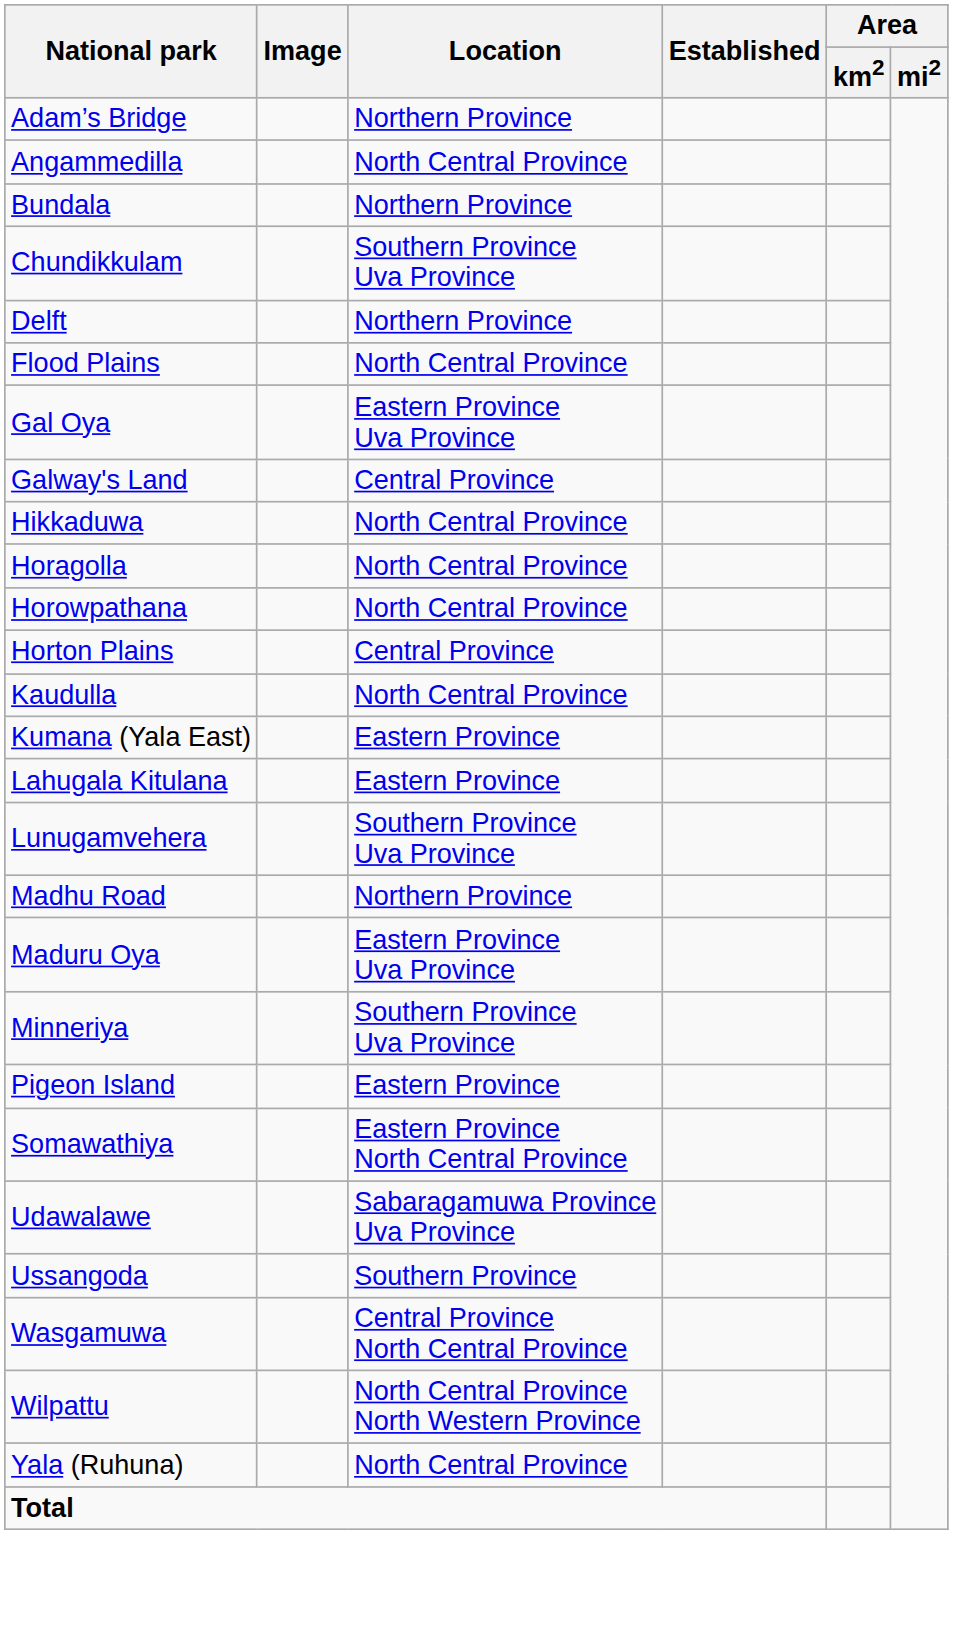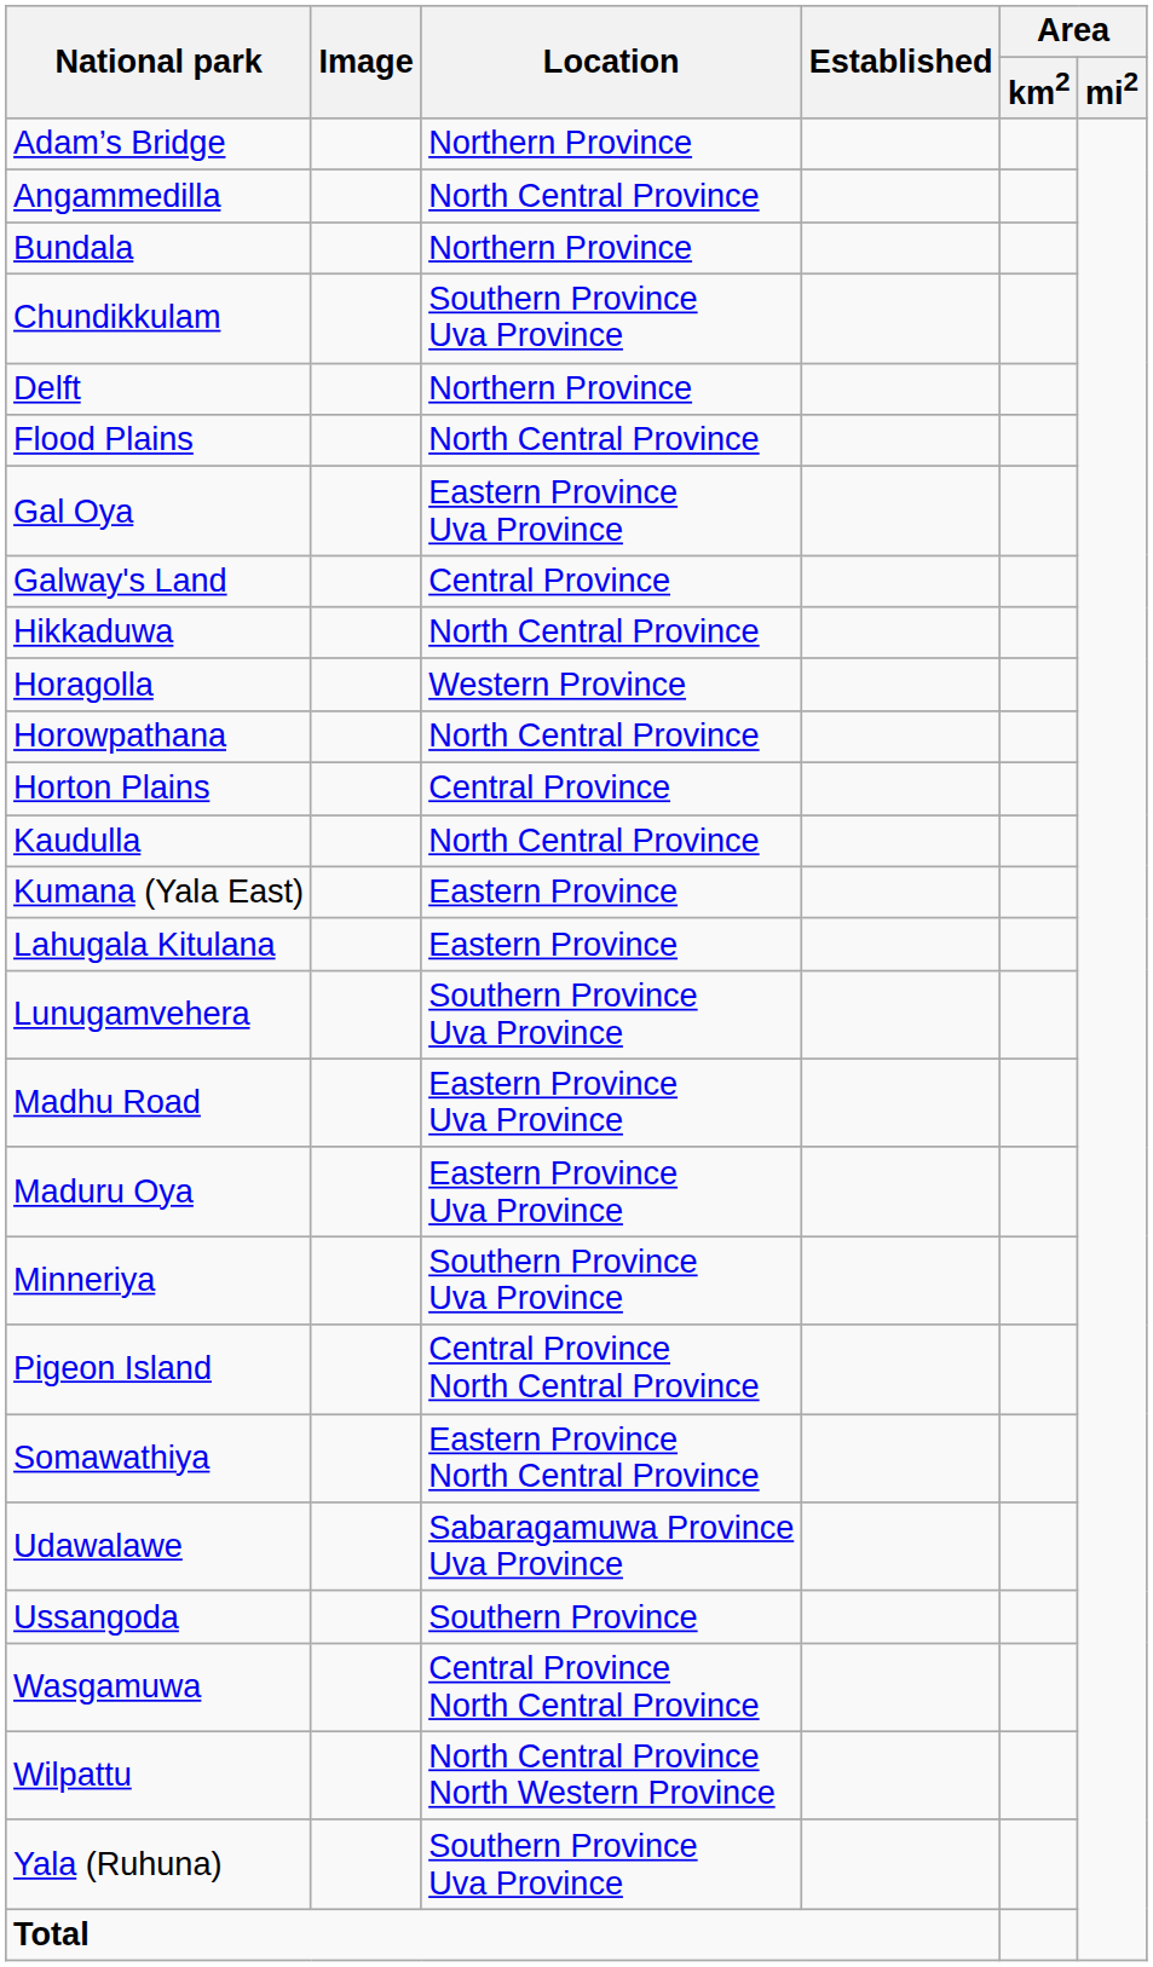 <table class="wikitable plainrowheaders sortable" style="font-size:100%; text-align:left;">
 <tr>
 <th rowspan=2>National park</th>
 <th rowspan=2>Image</th>
 <th rowspan=2>Location</th>
 <th rowspan=2>Established<br></th>
 <th colspan=2>Area</th>
 </tr>
 <tr>
 <th>km<sup>2</sup></th>
 <th>mi<sup>2</sup></th>
 </tr>
 <tr>
 <td><a href='#'>Adam’s Bridge</a></td>
 <td></td>
 <td><a href='#'>Northern Province</a></td>
 <td align=center></td>
 <td></td>
 </tr>
 <tr>
 <td><a href='#'>Angammedilla</a></td>
 <td></td>
 <td><a href='#'>North Central Province</a></td>
 <td align=center></td>
 <td></td>
 </tr>
 <tr>
 <td><a href='#'>Bundala</a></td>
 <td></td>
 <td><a href='#'>Northern Province</a></td>
 <td align=center></td>
 <td></td>
 </tr>
 <tr>
 <td><a href='#'>Chundikkulam</a></td>
 <td></td>
 <td><a href='#'>Southern Province</a><br><a href='#'>Uva Province</a></td>
 <td align=center></td>
 <td></td>
 </tr>
 <tr>
 <td><a href='#'>Delft</a></td>
 <td></td>
 <td><a href='#'>Northern Province</a></td>
 <td align=center></td>
 <td></td>
 </tr>
 <tr>
 <td><a href='#'>Flood Plains</a></td>
 <td></td>
 <td><a href='#'>North Central Province</a></td>
 <td align=center></td>
 <td></td>
 </tr>
 <tr>
 <td><a href='#'>Gal Oya</a></td>
 <td></td>
 <td><a href='#'>Eastern Province</a><br><a href='#'>Uva Province</a></td>
 <td align=center></td>
 <td></td>
 </tr>
 <tr>
 <td><a href='#'>Galway's Land</a></td>
 <td></td>
 <td><a href='#'>Central Province</a></td>
 <td align=center></td>
 <td></td>
 </tr>
 <tr>
 <td><a href='#'>Hikkaduwa</a></td>
 <td></td>
 <td><a href='#'>North Central Province</a></td>
 <td align=center></td>
 <td></td>
 </tr>
 <tr>
 <td><a href='#'>Horagolla</a></td>
 <td></td>
-<td><a href='#'>North Central Province</a></td>
+<td><a href='#'>Western Province</a></td>
 <td align=center></td>
 <td></td>
 </tr>
 <tr>
 <td><a href='#'>Horowpathana</a></td>
 <td></td>
 <td><a href='#'>North Central Province</a></td>
 <td align=center></td>
 <td></td>
 </tr>
 <tr>
 <td><a href='#'>Horton Plains</a></td>
 <td></td>
 <td><a href='#'>Central Province</a></td>
 <td align=center></td>
 <td></td>
 </tr>
 <tr>
 <td><a href='#'>Kaudulla</a></td>
 <td></td>
 <td><a href='#'>North Central Province</a></td>
 <td align=center></td>
 <td></td>
 </tr>
 <tr>
 <td><a href='#'>Kumana</a> (Yala East)</td>
 <td></td>
 <td><a href='#'>Eastern Province</a></td>
 <td align=center></td>
 <td></td>
 </tr>
 <tr>
 <td><a href='#'>Lahugala Kitulana</a></td>
 <td></td>
 <td><a href='#'>Eastern Province</a></td>
 <td align=center></td>
 <td></td>
 </tr>
 <tr>
 <td><a href='#'>Lunugamvehera</a></td>
 <td></td>
 <td><a href='#'>Southern Province</a><br><a href='#'>Uva Province</a></td>
 <td align=center></td>
 <td></td>
 </tr>
 <tr>
 <td><a href='#'>Madhu Road</a></td>
 <td></td>
-<td><a href='#'>Northern Province</a></td>
+<td><a href='#'>Eastern Province</a><br><a href='#'>Uva Province</a></td>
 <td align=center></td>
 <td></td>
 </tr>
 <tr>
 <td><a href='#'>Maduru Oya</a></td>
 <td></td>
 <td><a href='#'>Eastern Province</a><br><a href='#'>Uva Province</a></td>
 <td align=center></td>
 <td></td>
 </tr>
 <tr>
 <td><a href='#'>Minneriya</a></td>
 <td></td>
 <td><a href='#'>Southern Province</a><br><a href='#'>Uva Province</a></td>
 <td align=center></td>
 <td></td>
 </tr>
 <tr>
 <td><a href='#'>Pigeon Island</a></td>
 <td></td>
-<td><a href='#'>Eastern Province</a></td>
+<td><a href='#'>Central Province</a><br><a href='#'>North Central Province</a></td>
 <td align=center></td>
 <td></td>
 </tr>
 <tr>
 <td><a href='#'>Somawathiya</a></td>
 <td></td>
 <td><a href='#'>Eastern Province</a><br><a href='#'>North Central Province</a></td>
 <td align=center></td>
 <td></td>
 </tr>
 <tr>
 <td><a href='#'>Udawalawe</a></td>
 <td></td>
 <td><a href='#'>Sabaragamuwa Province</a><br><a href='#'>Uva Province</a></td>
 <td align=center></td>
 <td></td>
 </tr>
 <tr>
 <td><a href='#'>Ussangoda</a></td>
 <td></td>
 <td><a href='#'>Southern Province</a></td>
 <td align=center></td>
 <td></td>
 </tr>
 <tr>
 <td><a href='#'>Wasgamuwa</a></td>
 <td></td>
 <td><a href='#'>Central Province</a><br><a href='#'>North Central Province</a></td>
 <td align=center></td>
 <td></td>
 </tr>
 <tr>
 <td><a href='#'>Wilpattu</a></td>
 <td></td>
 <td><a href='#'>North Central Province</a><br><a href='#'>North Western Province</a></td>
 <td align=center></td>
 <td></td>
 </tr>
 <tr>
 <td><a href='#'>Yala</a> (Ruhuna)</td>
 <td></td>
-<td><a href='#'>North Central Province</a></td>
+<td><a href='#'>Southern Province</a><br><a href='#'>Uva Province</a></td>
 <td align=center></td>
 <td></td>
 </tr>
 <tr class="sortbottom" style="font-weight:bold">
 <td colspan=4>Total</td>
 <td></td>
 </tr>
 </table>
